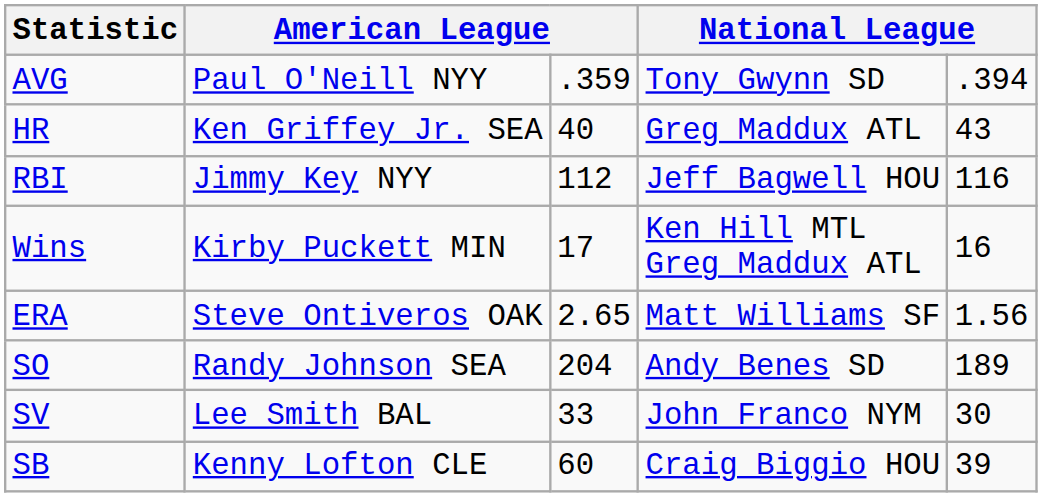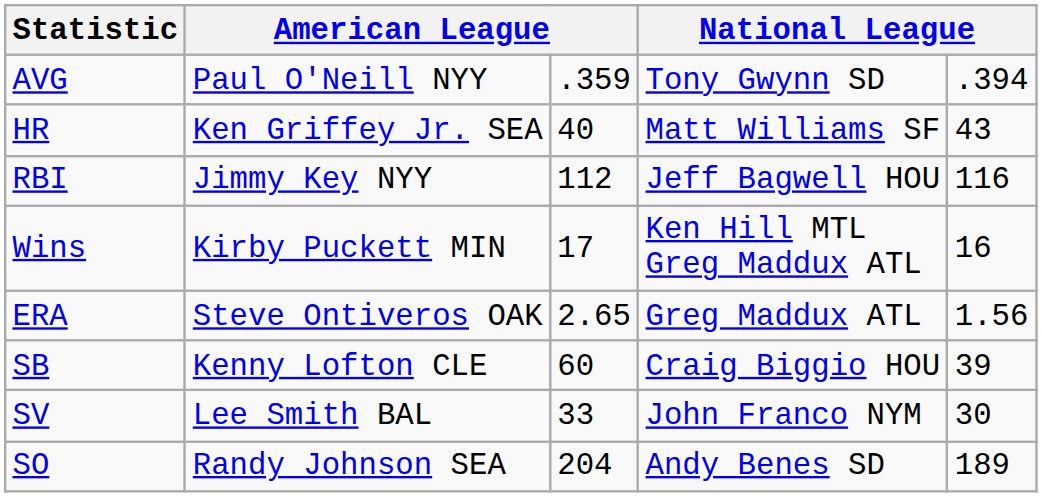 <table class="wikitable">
 <tr>
 <th>Statistic</th>
 <th colspan=2><a href='#'>American League</a></th>
 <th colspan=2><a href='#'>National League</a></th>
 </tr>
 <tr>
 <td><a href='#'>AVG</a></td>
 <td><a href='#'>Paul O'Neill</a> NYY</td>
 <td>.359</td>
 <td><a href='#'>Tony Gwynn</a> SD</td>
 <td>.394</td>
 </tr>
 <tr>
 <td><a href='#'>HR</a></td>
 <td><a href='#'>Ken Griffey Jr.</a> SEA</td>
 <td>40</td>
-<td><a href='#'>Greg Maddux</a> ATL</td>
+<td><a href='#'>Matt Williams</a> SF</td>
 <td>43</td>
 </tr>
 <tr>
 <td><a href='#'>RBI</a></td>
 <td><a href='#'>Jimmy Key</a> NYY</td>
 <td>112</td>
 <td><a href='#'>Jeff Bagwell</a> HOU</td>
 <td>116</td>
 </tr>
 <tr>
 <td><a href='#'>Wins</a></td>
 <td><a href='#'>Kirby Puckett</a> MIN</td>
 <td>17</td>
 <td><a href='#'>Ken Hill</a> MTL<br><a href='#'>Greg Maddux</a> ATL</td>
 <td>16</td>
 </tr>
 <tr>
 <td><a href='#'>ERA</a></td>
 <td><a href='#'>Steve Ontiveros</a> OAK</td>
 <td>2.65</td>
-<td><a href='#'>Matt Williams</a> SF</td>
+<td><a href='#'>Greg Maddux</a> ATL</td>
 <td>1.56</td>
 </tr>
 <tr>
-<td><a href='#'>SO</a></td>
-<td><a href='#'>Randy Johnson</a> SEA</td>
-<td>204</td>
-<td><a href='#'>Andy Benes</a> SD</td>
-<td>189</td>
+<td><a href='#'>SB</a></td>
+<td><a href='#'>Kenny Lofton</a> CLE</td>
+<td>60</td>
+<td><a href='#'>Craig Biggio</a> HOU</td>
+<td>39</td>
 </tr>
 <tr>
 <td><a href='#'>SV</a></td>
 <td><a href='#'>Lee Smith</a> BAL</td>
 <td>33</td>
 <td><a href='#'>John Franco</a> NYM</td>
 <td>30</td>
 </tr>
 <tr>
-<td><a href='#'>SB</a></td>
-<td><a href='#'>Kenny Lofton</a> CLE</td>
-<td>60</td>
-<td><a href='#'>Craig Biggio</a> HOU</td>
-<td>39</td>
+<td><a href='#'>SO</a></td>
+<td><a href='#'>Randy Johnson</a> SEA</td>
+<td>204</td>
+<td><a href='#'>Andy Benes</a> SD</td>
+<td>189</td>
 </tr>
 </table>
